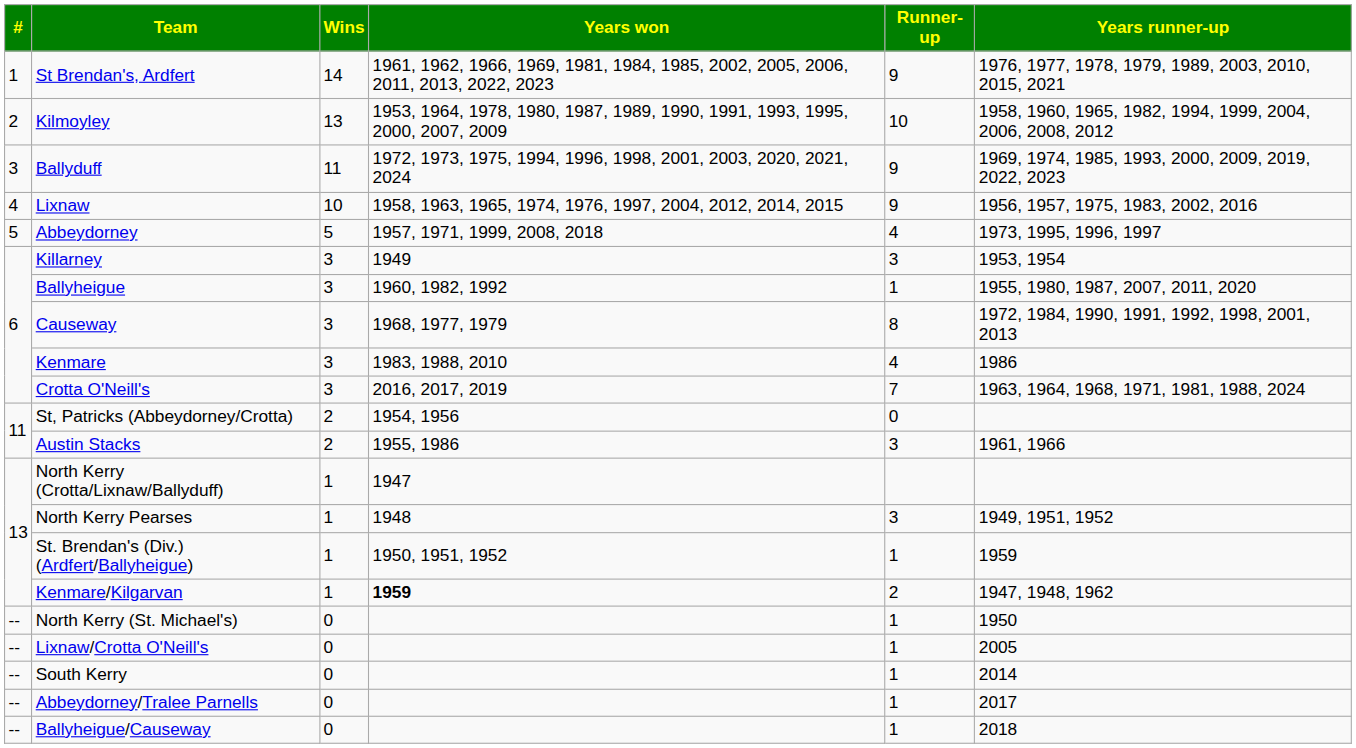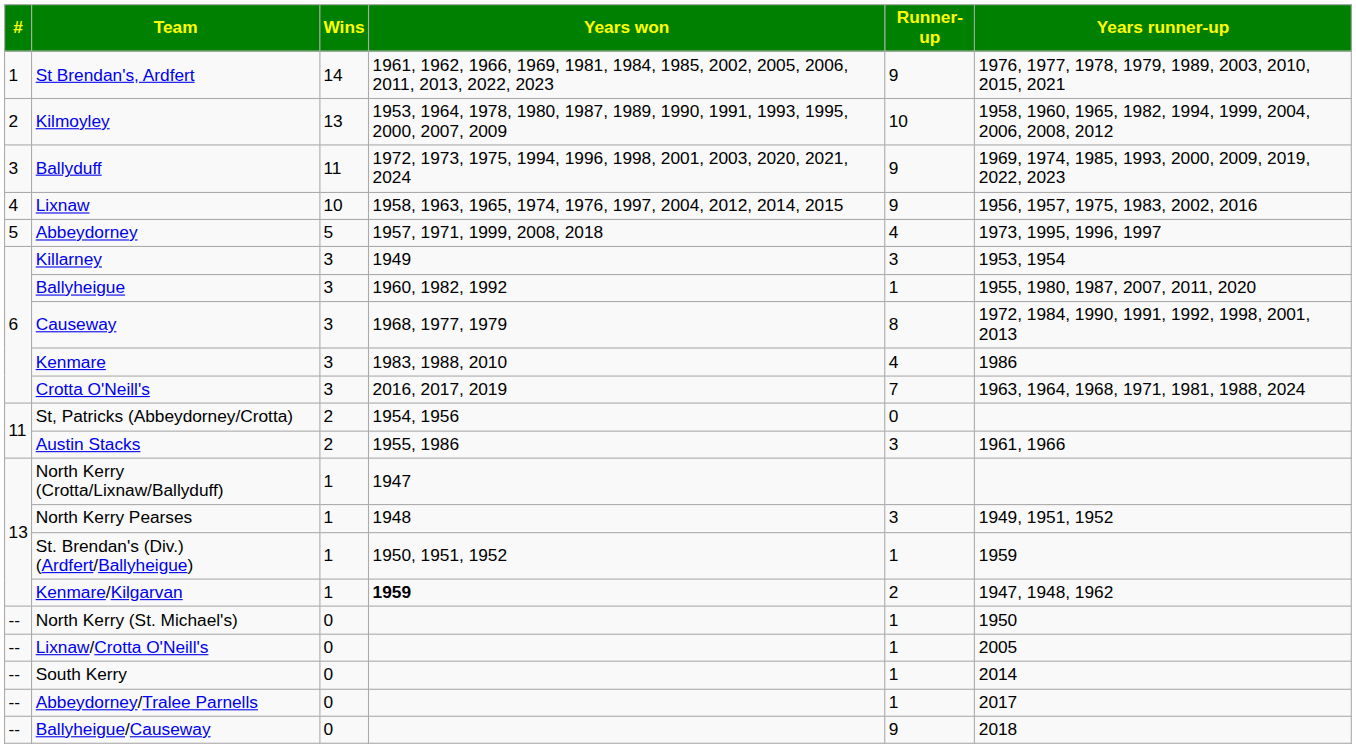 <table class="wikitable">
 <tr>
 <th style="background:green;color:yellow">#</th>
 <th style="background:green;color:yellow">Team</th>
 <th style="background:green;color:yellow">Wins</th>
 <th style="background:green;color:yellow">Years won</th>
 <th style="background:green;color:yellow">Runner-up</th>
 <th style="background:green;color:yellow">Years runner-up</th>
 </tr>
 <tr>
 <td>1</td>
 <td><a href='#'>St Brendan's, Ardfert</a></td>
 <td>14</td>
 <td>1961, 1962, 1966, 1969, 1981, 1984, 1985, 2002, 2005, 2006, 2011, 2013, 2022, 2023</td>
 <td>9</td>
 <td>1976, 1977, 1978, 1979, 1989, 2003, 2010, 2015, 2021</td>
 </tr>
 <tr>
 <td>2</td>
 <td><a href='#'>Kilmoyley</a></td>
 <td>13</td>
 <td>1953, 1964, 1978, 1980, 1987, 1989, 1990, 1991, 1993, 1995, 2000, 2007, 2009</td>
 <td>10</td>
 <td>1958, 1960, 1965, 1982, 1994, 1999, 2004, 2006, 2008, 2012</td>
 </tr>
 <tr>
 <td>3</td>
 <td><a href='#'>Ballyduff</a></td>
 <td>11</td>
 <td>1972, 1973, 1975, 1994, 1996, 1998, 2001, 2003, 2020, 2021, 2024</td>
 <td>9</td>
 <td>1969, 1974, 1985, 1993, 2000, 2009, 2019, 2022, 2023</td>
 </tr>
 <tr>
 <td>4</td>
 <td><a href='#'>Lixnaw</a></td>
 <td>10</td>
 <td>1958, 1963, 1965, 1974, 1976, 1997, 2004, 2012, 2014, 2015</td>
 <td>9</td>
 <td>1956, 1957, 1975, 1983, 2002, 2016</td>
 </tr>
 <tr>
 <td>5</td>
 <td><a href='#'>Abbeydorney</a></td>
 <td>5</td>
 <td>1957, 1971, 1999, 2008, 2018</td>
 <td>4</td>
 <td>1973, 1995, 1996, 1997</td>
 </tr>
 <tr>
 <td rowspan="5">6</td>
 <td><a href='#'>Killarney</a></td>
 <td>3</td>
 <td>1949</td>
 <td>3</td>
 <td>1953, 1954</td>
 </tr>
 <tr>
 <td><a href='#'>Ballyheigue</a></td>
 <td>3</td>
 <td>1960, 1982, 1992</td>
 <td>1</td>
 <td>1955, 1980, 1987, 2007, 2011, 2020</td>
 </tr>
 <tr>
 <td><a href='#'>Causeway</a></td>
 <td>3</td>
 <td>1968, 1977, 1979</td>
 <td>8</td>
 <td>1972, 1984, 1990, 1991, 1992, 1998, 2001, 2013</td>
 </tr>
 <tr>
 <td><a href='#'>Kenmare</a></td>
 <td>3</td>
 <td>1983, 1988, 2010</td>
 <td>4</td>
 <td>1986</td>
 </tr>
 <tr>
 <td><a href='#'>Crotta O'Neill's</a></td>
 <td>3</td>
 <td>2016, 2017, 2019</td>
 <td>7</td>
 <td>1963, 1964, 1968, 1971, 1981, 1988, 2024</td>
 </tr>
 <tr>
 <td rowspan="2">11</td>
 <td>St, Patricks (Abbeydorney/Crotta)</td>
 <td>2</td>
 <td>1954, 1956</td>
 <td>0</td>
 <td></td>
 </tr>
 <tr>
 <td><a href='#'>Austin Stacks</a></td>
 <td>2</td>
 <td>1955, 1986</td>
 <td>3</td>
 <td>1961, 1966</td>
 </tr>
 <tr>
 <td rowspan="4">13</td>
 <td>North Kerry (Crotta/Lixnaw/Ballyduff)</td>
 <td>1</td>
 <td>1947</td>
 <td></td>
 <td></td>
 </tr>
 <tr>
 <td>North Kerry Pearses</td>
 <td>1</td>
 <td>1948</td>
 <td>3</td>
 <td>1949, 1951, 1952</td>
 </tr>
 <tr>
 <td>St. Brendan's (Div.) (<a href='#'>Ardfert</a>/<a href='#'>Ballyheigue</a>)</td>
 <td>1</td>
 <td>1950, 1951, 1952</td>
 <td>1</td>
 <td>1959</td>
 </tr>
 <tr>
 <td><a href='#'>Kenmare</a>/<a href='#'>Kilgarvan</a></td>
 <td>1</td>
 <td><strong>1959</strong></td>
 <td>2</td>
 <td>1947, 1948, 1962</td>
 </tr>
 <tr>
 <td>--</td>
 <td>North Kerry (St. Michael's)</td>
 <td>0</td>
 <td></td>
 <td>1</td>
 <td>1950</td>
 </tr>
 <tr>
 <td>--</td>
 <td><a href='#'>Lixnaw</a>/<a href='#'>Crotta O'Neill's</a></td>
 <td>0</td>
 <td></td>
 <td>1</td>
 <td>2005</td>
 </tr>
 <tr>
 <td>--</td>
 <td>South Kerry</td>
 <td>0</td>
 <td></td>
 <td>1</td>
 <td>2014</td>
 </tr>
 <tr>
 <td>--</td>
 <td><a href='#'>Abbeydorney</a>/<a href='#'>Tralee Parnells</a></td>
 <td>0</td>
 <td></td>
 <td>1</td>
 <td>2017</td>
 </tr>
 <tr>
 <td>--</td>
 <td><a href='#'>Ballyheigue</a>/<a href='#'>Causeway</a></td>
 <td>0</td>
 <td></td>
-<td>1</td>
+<td>9</td>
 <td>2018</td>
 </tr>
 </table>
